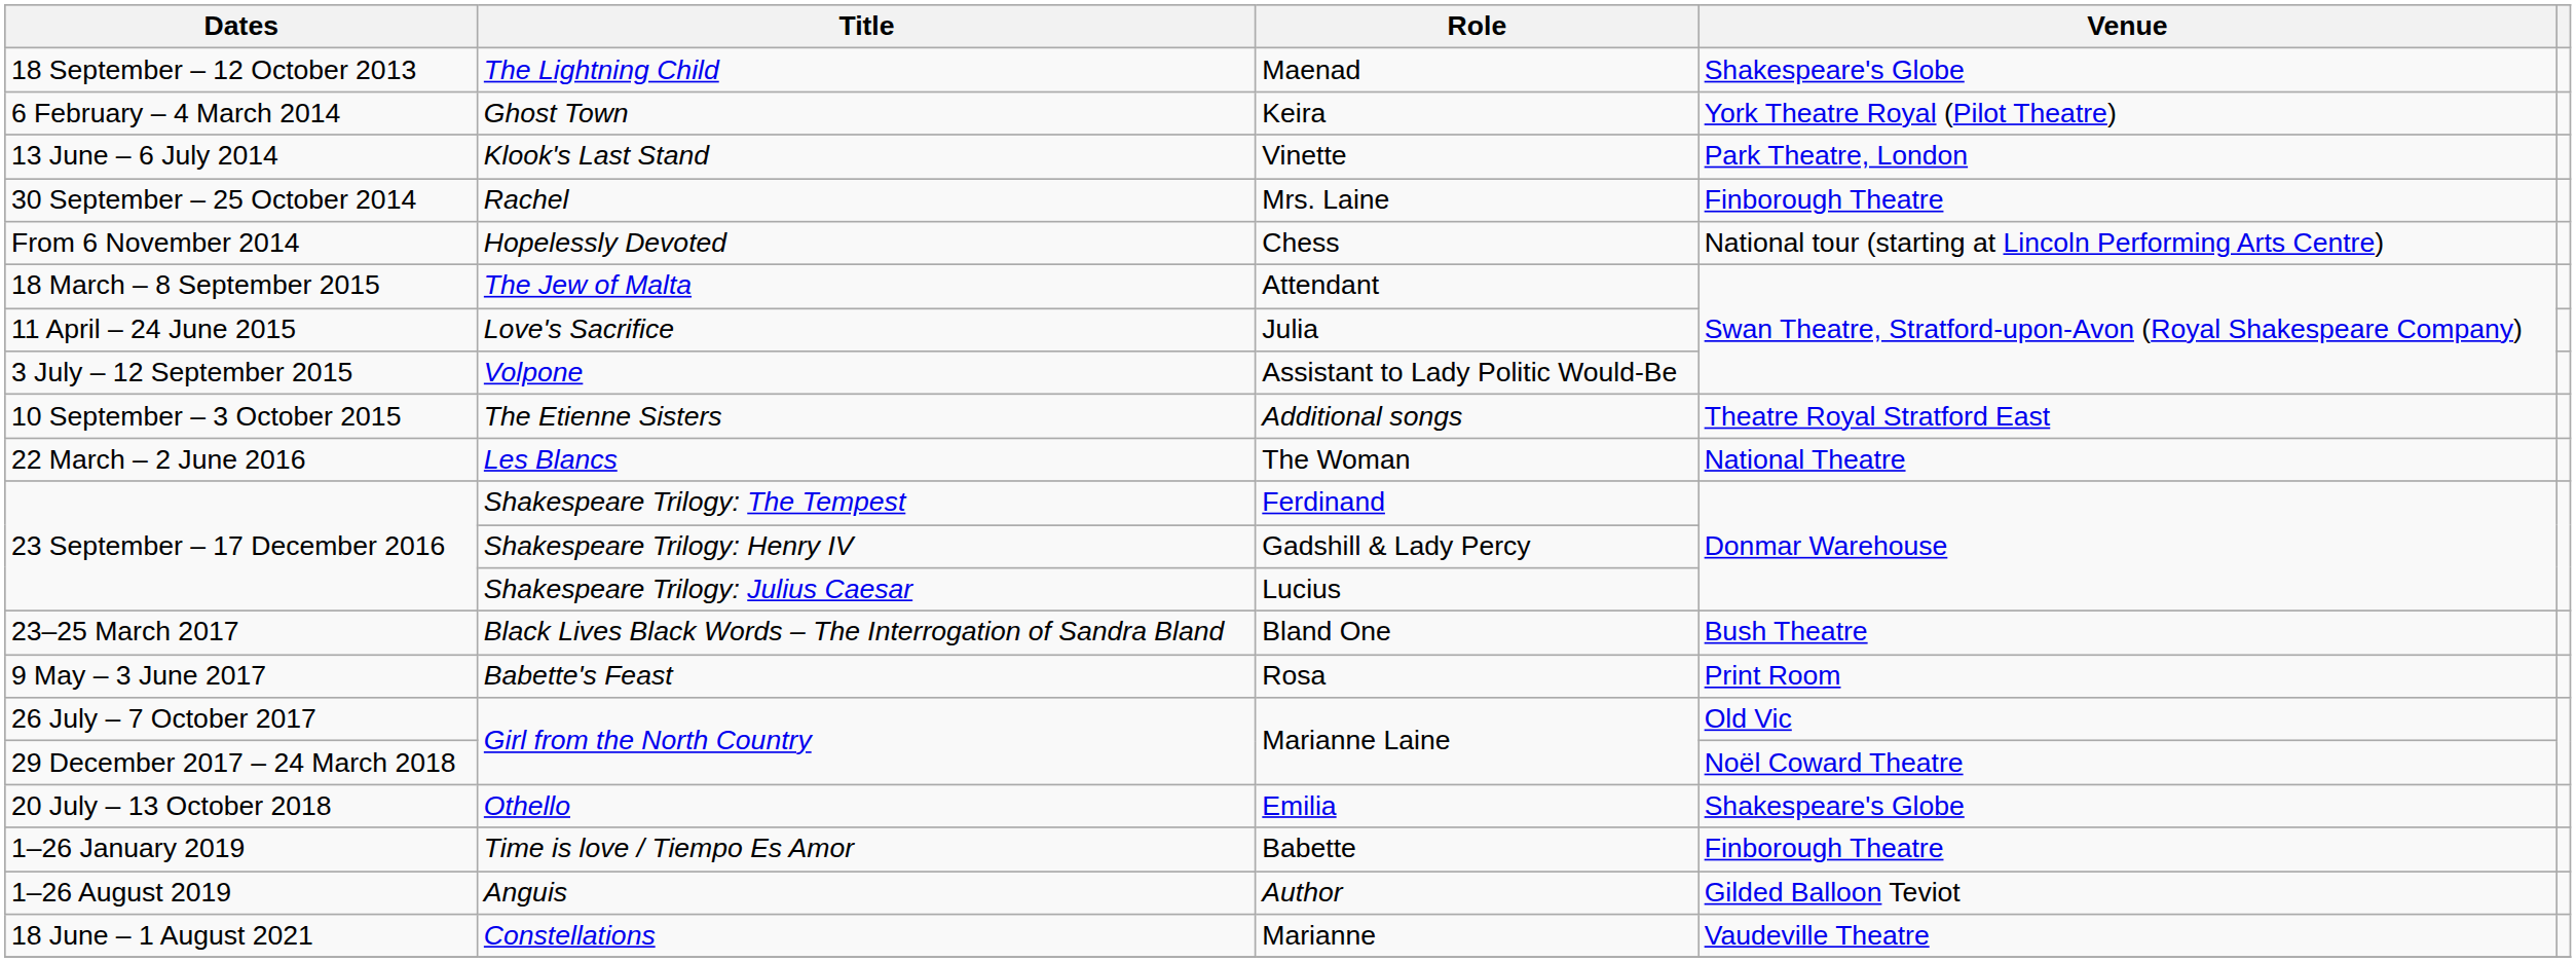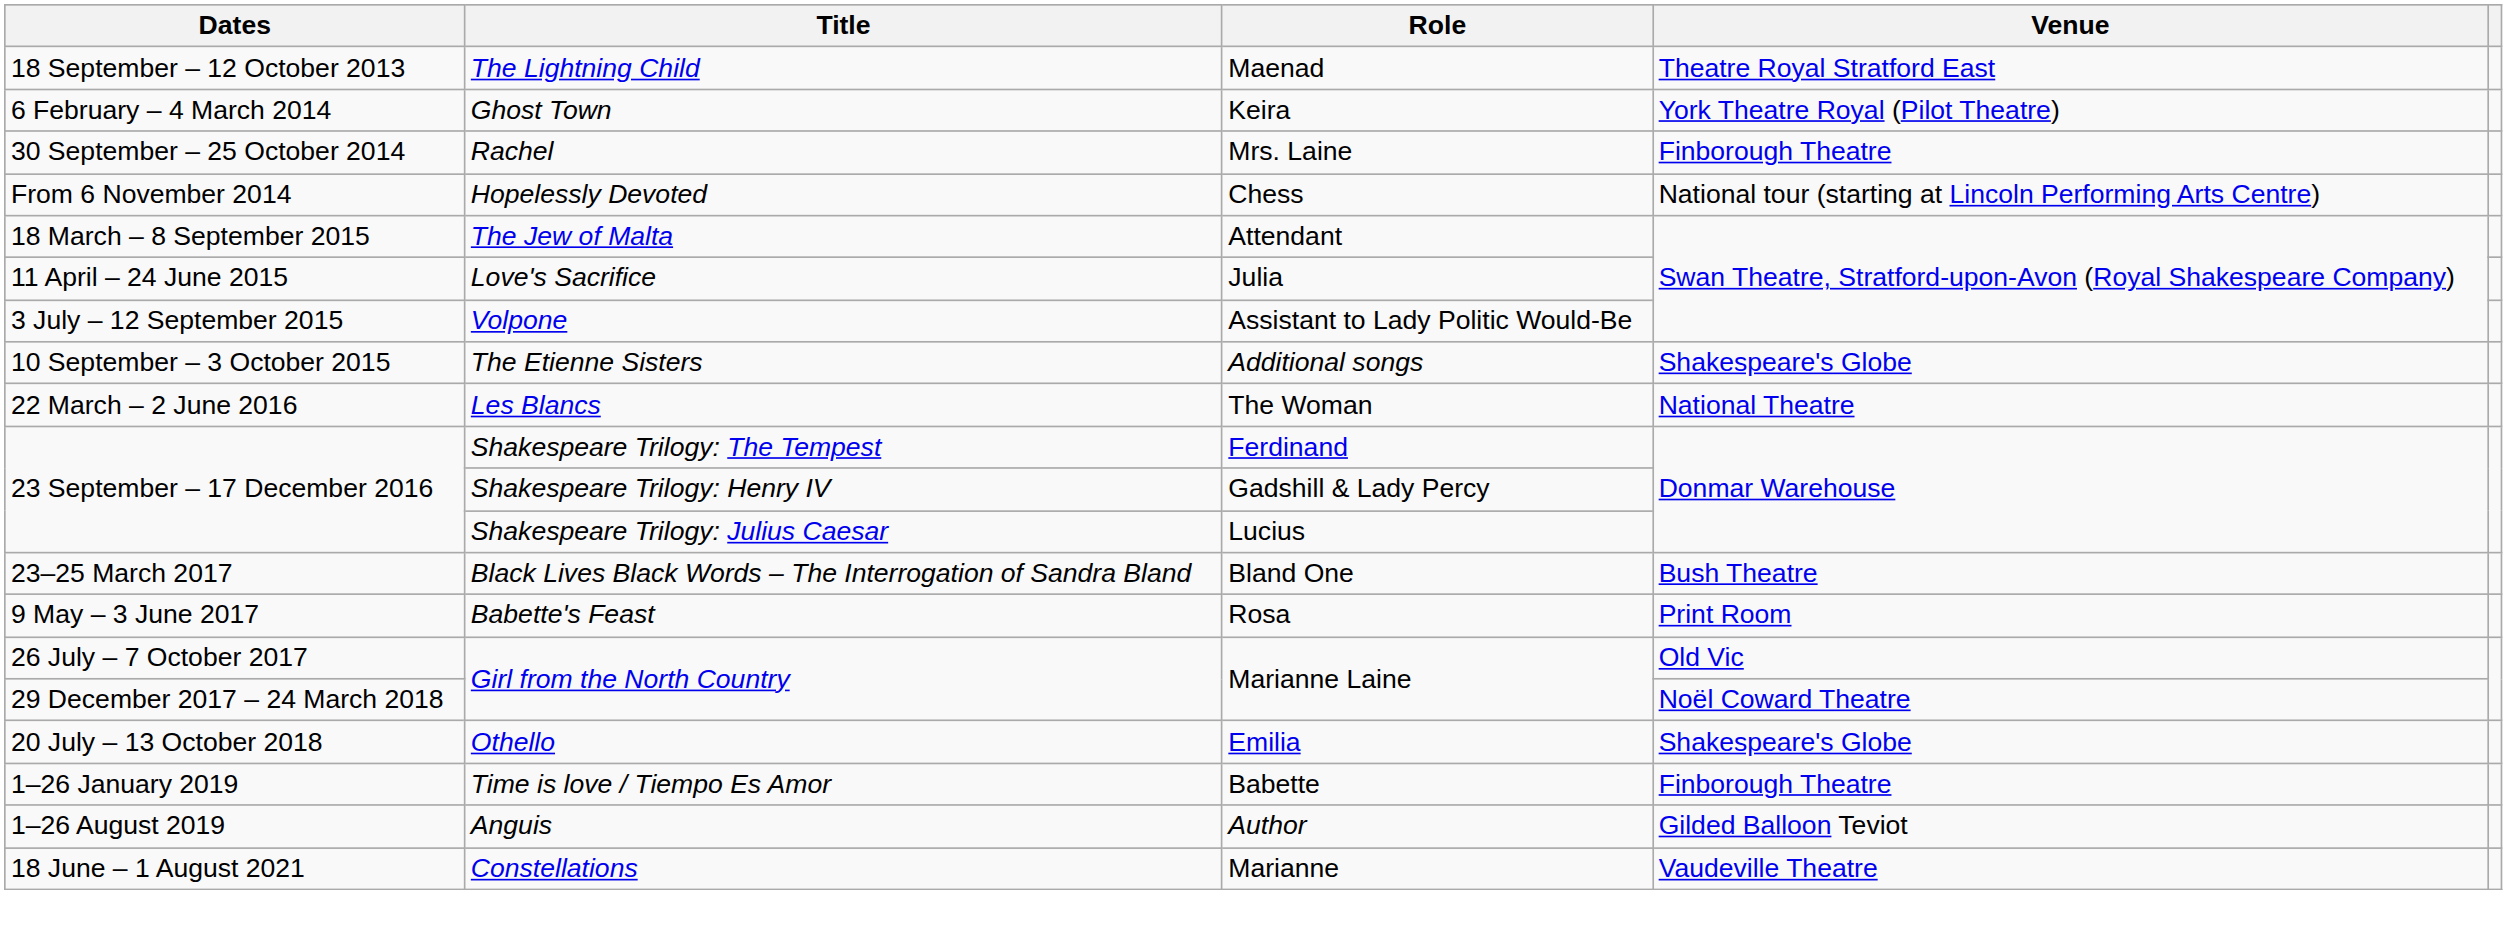 <table class="wikitable sortable" width="95%">
 <tr>
 <th>Dates</th>
 <th>Title</th>
 <th>Role</th>
 <th>Venue</th>
 <th></th>
 </tr>
 <tr>
 <td>18 September – 12 October 2013</td>
 <td><em><a href='#'>The Lightning Child</a></em></td>
 <td>Maenad</td>
-<td><a href='#'>Shakespeare's Globe</a></td>
+<td><a href='#'>Theatre Royal Stratford East</a></td>
 <td></td>
 </tr>
 <tr>
 <td>6 February – 4 March 2014</td>
 <td><em>Ghost Town</em></td>
 <td>Keira</td>
 <td><a href='#'>York Theatre Royal</a> (<a href='#'>Pilot Theatre</a>)</td>
-<td></td>
-</tr>
-<tr>
-<td>13 June – 6 July 2014</td>
-<td><em>Klook's Last Stand</em></td>
-<td>Vinette</td>
-<td><a href='#'>Park Theatre, London</a></td>
 <td></td>
 </tr>
 <tr>
 <td>30 September – 25 October 2014</td>
 <td><em>Rachel</em></td>
 <td>Mrs. Laine</td>
 <td><a href='#'>Finborough Theatre</a></td>
 <td></td>
 </tr>
 <tr>
 <td>From 6 November 2014</td>
 <td><em>Hopelessly Devoted</em></td>
 <td>Chess</td>
 <td>National tour (starting at <a href='#'>Lincoln Performing Arts Centre</a>)</td>
 <td></td>
 </tr>
 <tr>
 <td>18 March – 8 September 2015</td>
 <td><em><a href='#'>The Jew of Malta</a></em></td>
 <td>Attendant</td>
 <td rowspan="3"><a href='#'>Swan Theatre, Stratford-upon-Avon</a> (<a href='#'>Royal Shakespeare Company</a>)</td>
 <td></td>
 </tr>
 <tr>
 <td>11 April – 24 June 2015</td>
 <td><em>Love's Sacrifice</em></td>
 <td>Julia</td>
 <td></td>
 </tr>
 <tr>
 <td>3 July – 12 September 2015</td>
 <td><em><a href='#'>Volpone</a></em></td>
 <td>Assistant to Lady Politic Would-Be</td>
 <td></td>
 </tr>
 <tr>
 <td>10 September – 3 October 2015</td>
 <td><em>The Etienne Sisters</em></td>
 <td><em>Additional songs</em></td>
-<td><a href='#'>Theatre Royal Stratford East</a></td>
+<td><a href='#'>Shakespeare's Globe</a></td>
 <td></td>
 </tr>
 <tr>
 <td>22 March – 2 June 2016</td>
 <td><em><a href='#'>Les Blancs</a></em></td>
 <td>The Woman</td>
 <td><a href='#'>National Theatre</a></td>
 <td></td>
 </tr>
 <tr>
 <td rowspan="3">23 September – 17 December 2016</td>
 <td><em>Shakespeare Trilogy: <a href='#'>The Tempest</a></em></td>
 <td><a href='#'>Ferdinand</a></td>
 <td rowspan="3"><a href='#'>Donmar Warehouse</a></td>
 <td rowspan="3"></td>
 </tr>
 <tr>
 <td><em>Shakespeare Trilogy: Henry IV</em></td>
 <td>Gadshill & Lady Percy</td>
 </tr>
 <tr>
 <td><em>Shakespeare Trilogy: <a href='#'>Julius Caesar</a></em></td>
 <td>Lucius</td>
 </tr>
 <tr>
 <td>23–25 March 2017</td>
 <td><em>Black Lives Black Words – The Interrogation of Sandra Bland</em></td>
 <td>Bland One</td>
 <td><a href='#'>Bush Theatre</a></td>
 <td></td>
 </tr>
 <tr>
 <td>9 May – 3 June 2017</td>
 <td><em>Babette's Feast</em></td>
 <td>Rosa</td>
 <td><a href='#'>Print Room</a></td>
 <td></td>
 </tr>
 <tr>
 <td>26 July – 7 October 2017</td>
 <td rowspan="2"><em><a href='#'>Girl from the North Country</a></em></td>
 <td rowspan="2">Marianne Laine</td>
 <td><a href='#'>Old Vic</a></td>
 <td rowspan="2"></td>
 </tr>
 <tr>
 <td>29 December 2017 – 24 March 2018</td>
 <td><a href='#'>Noël Coward Theatre</a></td>
 </tr>
 <tr>
 <td>20 July – 13 October 2018</td>
 <td><em><a href='#'>Othello</a></em></td>
 <td><a href='#'>Emilia</a></td>
 <td><a href='#'>Shakespeare's Globe</a></td>
 <td></td>
 </tr>
 <tr>
 <td>1–26 January 2019</td>
 <td><em>Time is love / Tiempo Es Amor</em></td>
 <td>Babette</td>
 <td><a href='#'>Finborough Theatre</a></td>
 <td></td>
 </tr>
 <tr>
 <td>1–26 August 2019</td>
 <td><em>Anguis</em></td>
 <td><em>Author</em></td>
 <td><a href='#'>Gilded Balloon</a> Teviot</td>
 <td></td>
 </tr>
 <tr>
 <td>18 June – 1 August 2021</td>
 <td><em><a href='#'>Constellations</a></em></td>
 <td>Marianne</td>
 <td><a href='#'>Vaudeville Theatre</a></td>
 <td></td>
 </tr>
 <tr>
 </tr>
 </table>
